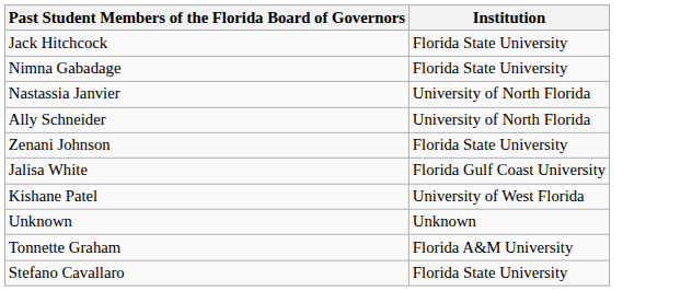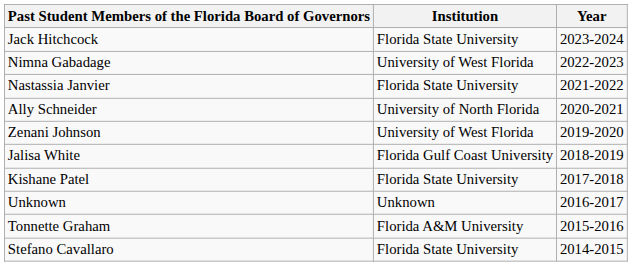 <table class="wikitable">
 <tr>
 <th>Past Student Members of the Florida Board of Governors</th>
 <th>Institution</th>
+<th>Year</th>
 </tr>
 <tr>
 <td>Jack Hitchcock</td>
 <td>Florida State University</td>
+<td>2023-2024</td>
 </tr>
 <tr>
 <td>Nimna Gabadage</td>
-<td>Florida State University</td>
+<td>University of West Florida</td>
+<td>2022-2023</td>
 </tr>
 <tr>
 <td>Nastassia Janvier</td>
-<td>University of North Florida</td>
+<td>Florida State University</td>
+<td>2021-2022</td>
 </tr>
 <tr>
 <td>Ally Schneider</td>
 <td>University of North Florida</td>
+<td>2020-2021</td>
 </tr>
 <tr>
 <td>Zenani Johnson</td>
-<td>Florida State University</td>
+<td>University of West Florida</td>
+<td>2019-2020</td>
 </tr>
 <tr>
 <td>Jalisa White</td>
 <td>Florida Gulf Coast University</td>
+<td>2018-2019</td>
 </tr>
 <tr>
 <td>Kishane Patel</td>
-<td>University of West Florida</td>
+<td>Florida State University</td>
+<td>2017-2018</td>
 </tr>
 <tr>
 <td>Unknown</td>
 <td>Unknown</td>
+<td>2016-2017</td>
 </tr>
 <tr>
 <td>Tonnette Graham</td>
 <td>Florida A&M University</td>
+<td>2015-2016</td>
 </tr>
 <tr>
 <td>Stefano Cavallaro</td>
 <td>Florida State University</td>
+<td>2014-2015</td>
 </tr>
 </table>
